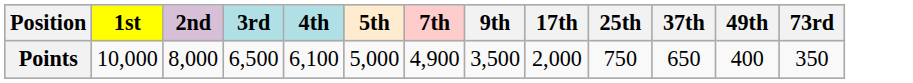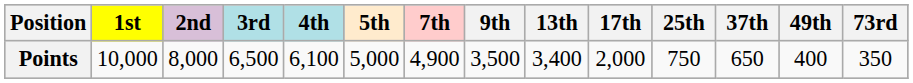 <table class="wikitable" style="font-size:85%; text-align:center">
 <tr>
 <th>Position</th>
 <th style="background:yellow;"> 1st </th>
 <th style="background:thistle;"> 2nd </th>
 <th style="background:#b0e0e6;"> 3rd </th>
 <th style="background:#b0e0e6;"> 4th </th>
 <th style="background:#ffebcd;"> 5th </th>
 <th style="background:#fcc;"> 7th </th>
 <th> 9th </th>
+<th> 13th </th>
 <th> 17th </th>
 <th> 25th </th>
 <th> 37th </th>
 <th> 49th </th>
 <th> 73rd </th>
 </tr>
 <tr>
 <th>Points</th>
 <td>10,000</td>
 <td>8,000</td>
 <td>6,500</td>
 <td>6,100</td>
 <td>5,000</td>
 <td>4,900</td>
 <td>3,500</td>
+<td>3,400</td>
 <td>2,000</td>
 <td>750</td>
 <td>650</td>
 <td>400</td>
 <td>350</td>
 </tr>
 </table>
